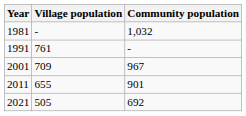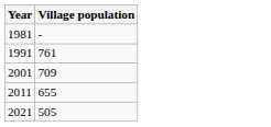 <table class=wikitable>
 <tr>
 <th>Year</th>
 <th>Village population</th>
-<th>Community population</th>
 </tr>
 <tr>
 <td>1981</td>
 <td>-</td>
-<td>1,032</td>
 </tr>
 <tr>
 <td>1991</td>
 <td>761</td>
-<td>-</td>
 </tr>
 <tr>
 <td>2001</td>
 <td>709</td>
-<td>967</td>
 </tr>
 <tr>
 <td>2011</td>
 <td>655</td>
-<td>901</td>
 </tr>
 <tr>
 <td>2021</td>
 <td>505</td>
-<td>692</td>
 </tr>
 </table>
